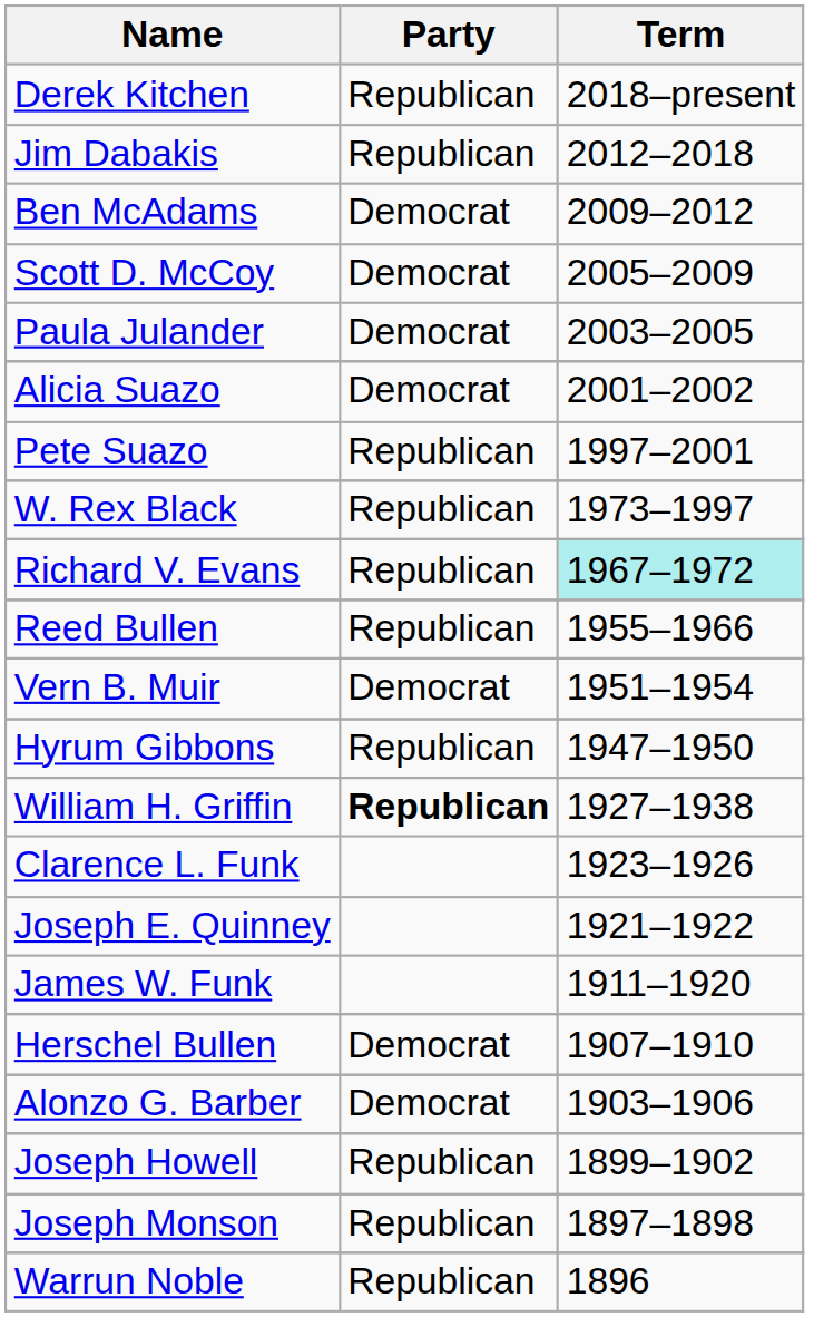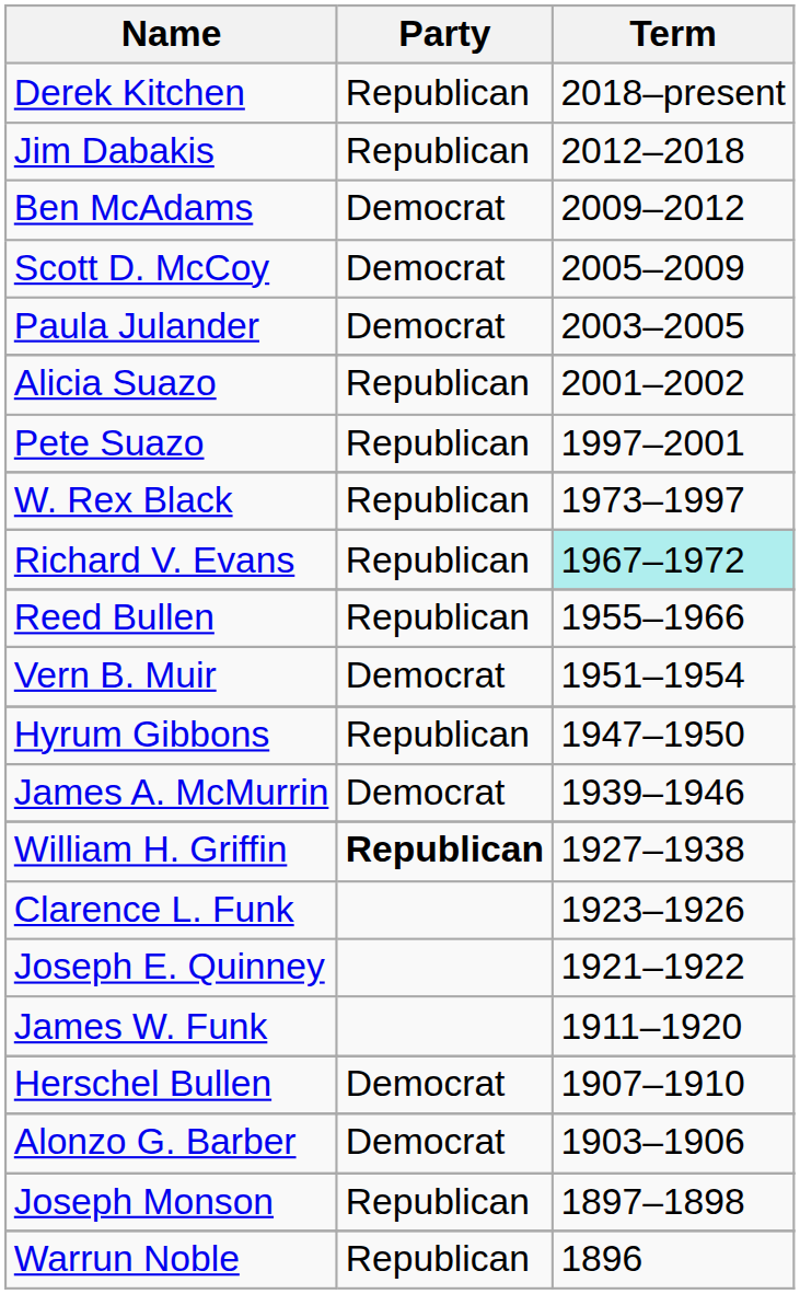 <table class="wikitable">
 <tr>
 <th>Name</th>
 <th>Party</th>
 <th>Term</th>
 </tr>
 <tr>
 <td><a href='#'>Derek Kitchen</a></td>
 <td>Republican</td>
 <td>2018–present</td>
 </tr>
 <tr>
 <td><a href='#'>Jim Dabakis</a></td>
 <td>Republican</td>
 <td>2012–2018</td>
 </tr>
 <tr>
 <td><a href='#'>Ben McAdams</a></td>
 <td>Democrat</td>
 <td>2009–2012</td>
 </tr>
 <tr>
 <td><a href='#'>Scott D. McCoy</a></td>
 <td>Democrat</td>
 <td>2005–2009</td>
 </tr>
 <tr>
 <td><a href='#'>Paula Julander</a></td>
 <td>Democrat</td>
 <td>2003–2005</td>
 </tr>
 <tr>
 </tr>
 <tr>
 <td><a href='#'>Alicia Suazo</a></td>
-<td>Democrat</td>
+<td>Republican</td>
 <td>2001–2002</td>
 </tr>
 <tr>
 <td><a href='#'>Pete Suazo</a></td>
 <td>Republican</td>
 <td>1997–2001</td>
 </tr>
 <tr>
 </tr>
 <tr>
 <td><a href='#'>W. Rex Black</a></td>
 <td>Republican</td>
 <td>1973–1997</td>
 </tr>
 <tr>
 </tr>
 <tr>
 <td><a href='#'>Richard V. Evans</a></td>
 <td>Republican</td>
 <td style="background: paleturquoise;">1967–1972</td>
 </tr>
 <tr>
 </tr>
 <tr>
 <td><a href='#'>Reed Bullen</a></td>
 <td>Republican</td>
 <td>1955–1966</td>
 </tr>
 <tr>
 </tr>
 <tr>
 <td><a href='#'>Vern B. Muir</a></td>
 <td>Democrat</td>
 <td>1951–1954</td>
 </tr>
 <tr>
 </tr>
 <tr>
 <td><a href='#'>Hyrum Gibbons</a></td>
 <td>Republican</td>
 <td>1947–1950</td>
 </tr>
 <tr>
 </tr>
 <tr>
+<td><a href='#'>James A. McMurrin</a></td>
+<td>Democrat</td>
+<td>1939–1946</td>
+</tr>
+<tr>
 </tr>
 <tr>
 <td><a href='#'>William H. Griffin</a></td>
 <td><strong>Republican</strong></td>
 <td>1927–1938</td>
 </tr>
 <tr>
 <td><a href='#'>Clarence L. Funk</a></td>
 <td></td>
 <td>1923–1926</td>
 </tr>
 <tr>
 <td><a href='#'>Joseph E. Quinney</a></td>
 <td></td>
 <td>1921–1922</td>
 </tr>
 <tr>
 <td><a href='#'>James W. Funk</a></td>
 <td></td>
 <td>1911–1920</td>
 </tr>
 <tr>
 </tr>
 <tr>
 <td><a href='#'>Herschel Bullen</a></td>
 <td>Democrat</td>
 <td>1907–1910</td>
 </tr>
 <tr>
 </tr>
 <tr>
 <td><a href='#'>Alonzo G. Barber</a></td>
 <td>Democrat</td>
 <td>1903–1906</td>
 </tr>
 <tr>
 </tr>
 <tr>
-<td><a href='#'>Joseph Howell</a></td>
-<td>Republican</td>
-<td>1899–1902</td>
-</tr>
-<tr>
 </tr>
 <tr>
 <td><a href='#'>Joseph Monson</a></td>
 <td>Republican</td>
 <td>1897–1898</td>
 </tr>
 <tr>
 </tr>
 <tr>
 <td><a href='#'>Warrun Noble</a></td>
 <td>Republican</td>
 <td>1896</td>
 </tr>
 </table>
